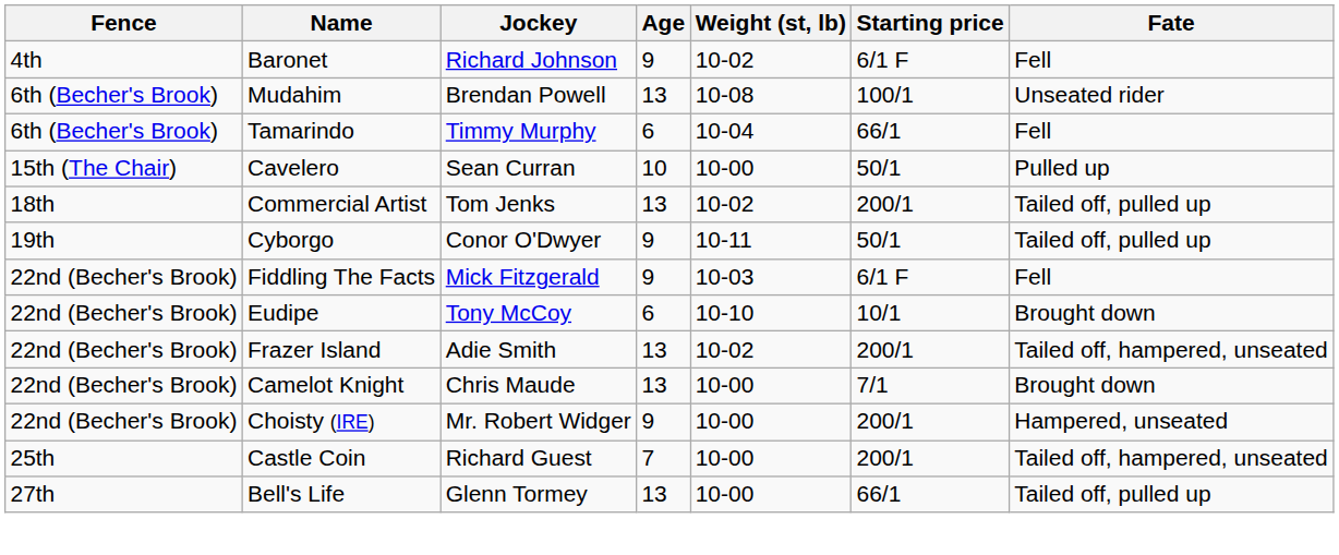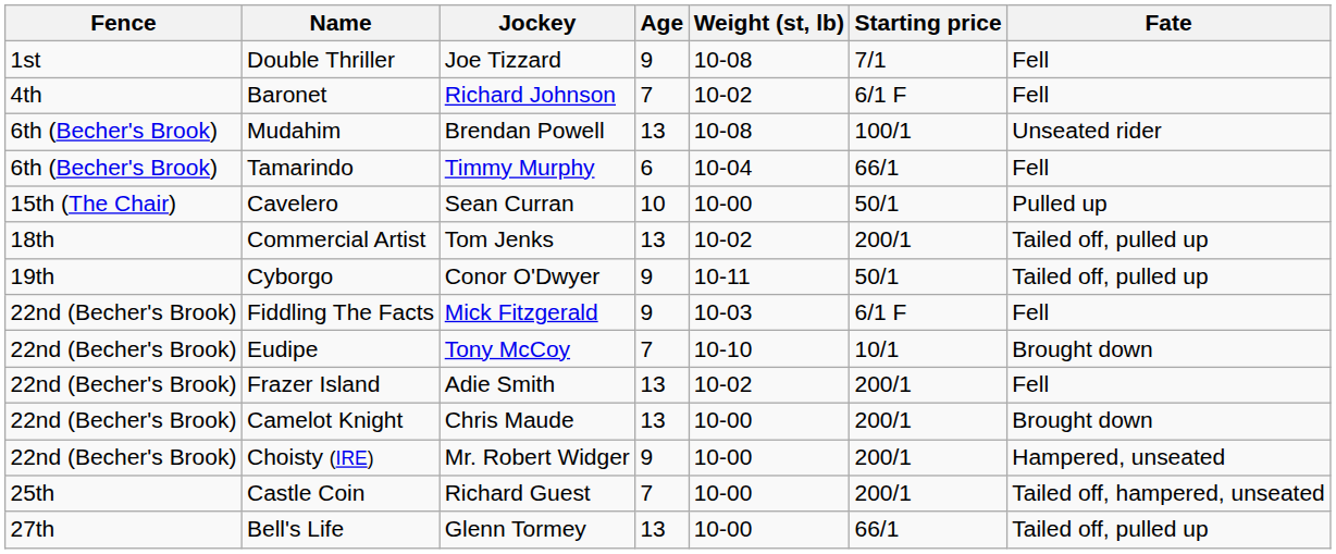 <table class="wikitable">
 <tr>
 <th>Fence</th>
 <th>Name</th>
 <th>Jockey</th>
 <th>Age</th>
 <th>Weight (st, lb)</th>
 <th>Starting price</th>
 <th>Fate</th>
 </tr>
 <tr>
+<td>1st</td>
+<td>Double Thriller</td>
+<td>Joe Tizzard</td>
+<td>9</td>
+<td>10-08</td>
+<td>7/1</td>
+<td>Fell</td>
+</tr>
+<tr>
 <td>4th</td>
 <td>Baronet</td>
 <td><a href='#'>Richard Johnson</a></td>
-<td>9</td>
+<td>7</td>
 <td>10-02</td>
 <td>6/1 F</td>
 <td>Fell</td>
 </tr>
 <tr>
 <td>6th (<a href='#'>Becher's Brook</a>)</td>
 <td>Mudahim</td>
 <td>Brendan Powell</td>
 <td>13</td>
 <td>10-08</td>
 <td>100/1</td>
 <td>Unseated rider</td>
 </tr>
 <tr>
 <td>6th (<a href='#'>Becher's Brook</a>)</td>
 <td>Tamarindo</td>
 <td><a href='#'>Timmy Murphy</a></td>
 <td>6</td>
 <td>10-04</td>
 <td>66/1</td>
 <td>Fell</td>
 </tr>
 <tr>
 <td>15th (<a href='#'>The Chair</a>)</td>
 <td>Cavelero</td>
 <td>Sean Curran</td>
 <td>10</td>
 <td>10-00</td>
 <td>50/1</td>
 <td>Pulled up</td>
 </tr>
 <tr>
 <td>18th</td>
 <td>Commercial Artist</td>
 <td>Tom Jenks</td>
 <td>13</td>
 <td>10-02</td>
 <td>200/1</td>
 <td>Tailed off, pulled up</td>
 </tr>
 <tr>
 <td>19th</td>
 <td>Cyborgo</td>
 <td>Conor O'Dwyer</td>
 <td>9</td>
 <td>10-11</td>
 <td>50/1</td>
 <td>Tailed off, pulled up</td>
 </tr>
 <tr>
 <td>22nd (Becher's Brook)</td>
 <td>Fiddling The Facts</td>
 <td><a href='#'>Mick Fitzgerald</a></td>
 <td>9</td>
 <td>10-03</td>
 <td>6/1 F</td>
 <td>Fell</td>
 </tr>
 <tr>
 <td>22nd (Becher's Brook)</td>
 <td>Eudipe</td>
 <td><a href='#'>Tony McCoy</a></td>
-<td>6</td>
+<td>7</td>
 <td>10-10</td>
 <td>10/1</td>
 <td>Brought down</td>
 </tr>
 <tr>
 <td>22nd (Becher's Brook)</td>
 <td>Frazer Island</td>
 <td>Adie Smith</td>
 <td>13</td>
 <td>10-02</td>
 <td>200/1</td>
-<td>Tailed off, hampered, unseated</td>
+<td>Fell</td>
 </tr>
 <tr>
 <td>22nd (Becher's Brook)</td>
 <td>Camelot Knight</td>
 <td>Chris Maude</td>
 <td>13</td>
 <td>10-00</td>
-<td>7/1</td>
+<td>200/1</td>
 <td>Brought down</td>
 </tr>
 <tr>
 <td>22nd (Becher's Brook)</td>
 <td>Choisty <small>(<a href='#'>IRE</a>)</small></td>
 <td>Mr. Robert Widger</td>
 <td>9</td>
 <td>10-00</td>
 <td>200/1</td>
 <td>Hampered, unseated</td>
 </tr>
 <tr>
 <td>25th</td>
 <td>Castle Coin</td>
 <td>Richard Guest</td>
 <td>7</td>
 <td>10-00</td>
 <td>200/1</td>
 <td>Tailed off, hampered, unseated</td>
 </tr>
 <tr>
 <td>27th</td>
 <td>Bell's Life</td>
 <td>Glenn Tormey</td>
 <td>13</td>
 <td>10-00</td>
 <td>66/1</td>
 <td>Tailed off, pulled up</td>
 </tr>
 </table>
